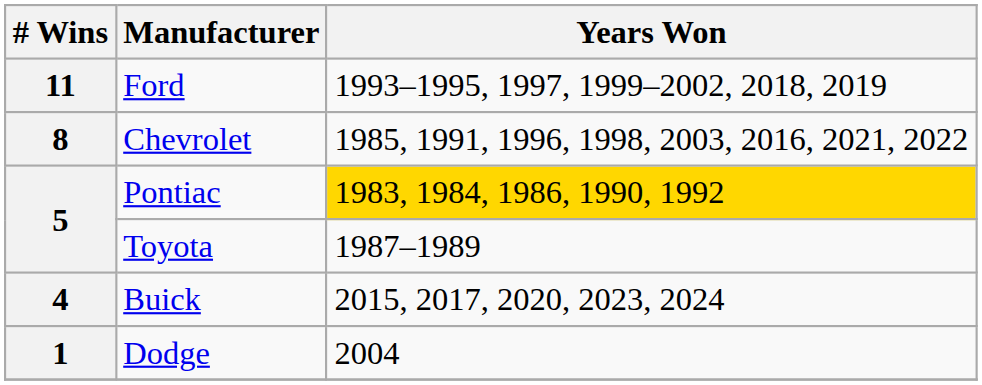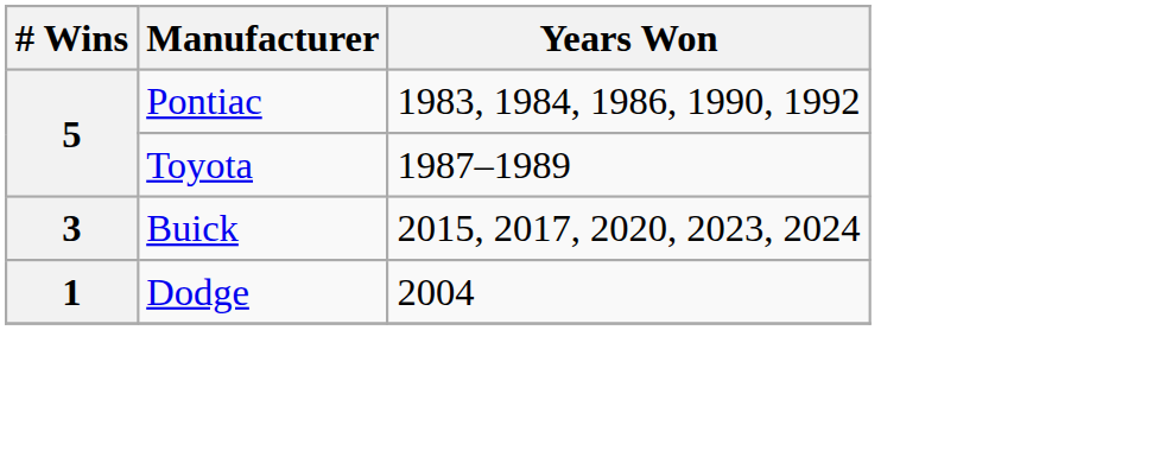 <table class="wikitable" style="font-size: 95%;">
 <tr>
 <th># Wins</th>
 <th>Manufacturer</th>
 <th>Years Won</th>
 </tr>
 <tr>
-<th>11</th>
-<td> <a href='#'>Ford</a></td>
-<td>1993–1995, 1997, 1999–2002, 2018, 2019</td>
-</tr>
-<tr>
-<th>8</th>
-<td> <a href='#'>Chevrolet</a></td>
-<td>1985, 1991, 1996, 1998, 2003, 2016, 2021, 2022</td>
-</tr>
-<tr>
 <th rowspan="2">5</th>
 <td> <a href='#'>Pontiac</a></td>
-<td style="background: gold;">1983, 1984, 1986, 1990, 1992</td>
+<td>1983, 1984, 1986, 1990, 1992</td>
 </tr>
 <tr>
 <td> <a href='#'>Toyota</a></td>
 <td>1987–1989</td>
 </tr>
 <tr>
-<th>4</th>
+<th>3</th>
 <td> <a href='#'>Buick</a></td>
 <td>2015, 2017, 2020, 2023, 2024</td>
 </tr>
 <tr>
 <th>1</th>
 <td> <a href='#'>Dodge</a></td>
 <td>2004</td>
 </tr>
 <tr>
 </tr>
 </table>
